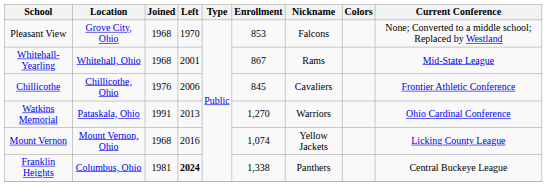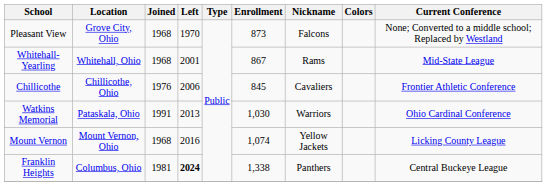 <table class="wikitable sortable" style="text-align:center">
 <tr>
 <th>School</th>
 <th>Location</th>
 <th>Joined</th>
 <th>Left</th>
 <th>Type</th>
 <th>Enrollment</th>
 <th>Nickname</th>
 <th>Colors</th>
 <th>Current Conference</th>
 </tr>
 <tr>
 <td>Pleasant View</td>
 <td><a href='#'>Grove City, Ohio</a></td>
 <td>1968</td>
 <td>1970</td>
 <td rowspan="6"><a href='#'>Public</a></td>
-<td>853</td>
+<td>873</td>
 <td>Falcons</td>
 <td> </td>
 <td>None; Converted to a middle school; Replaced by <a href='#'>Westland</a></td>
 </tr>
 <tr>
 <td><a href='#'>Whitehall-Yearling</a></td>
 <td><a href='#'>Whitehall, Ohio</a></td>
 <td>1968</td>
 <td>2001</td>
 <td>867</td>
 <td>Rams</td>
 <td> </td>
 <td><a href='#'>Mid-State League</a></td>
 </tr>
 <tr>
 <td><a href='#'>Chillicothe</a></td>
 <td><a href='#'>Chillicothe, Ohio</a></td>
 <td>1976</td>
 <td>2006</td>
 <td>845</td>
 <td>Cavaliers</td>
 <td> </td>
 <td><a href='#'>Frontier Athletic Conference</a></td>
 </tr>
 <tr>
 <td><a href='#'>Watkins Memorial</a></td>
 <td><a href='#'>Pataskala, Ohio</a></td>
 <td>1991</td>
 <td>2013</td>
-<td>1,270</td>
+<td>1,030</td>
 <td>Warriors</td>
 <td> </td>
 <td><a href='#'>Ohio Cardinal Conference</a></td>
 </tr>
 <tr>
 <td><a href='#'>Mount Vernon</a></td>
 <td><a href='#'>Mount Vernon, Ohio</a></td>
 <td>1968</td>
 <td>2016</td>
 <td>1,074</td>
 <td>Yellow Jackets</td>
 <td> </td>
 <td><a href='#'>Licking County League</a></td>
 </tr>
 <tr>
 <td><a href='#'>Franklin Heights</a></td>
 <td><a href='#'>Columbus, Ohio</a></td>
 <td>1981</td>
 <td><strong>2024</strong></td>
 <td>1,338</td>
 <td>Panthers</td>
 <td> </td>
 <td>Central Buckeye League</td>
 </tr>
 <tr>
 </tr>
 </table>
